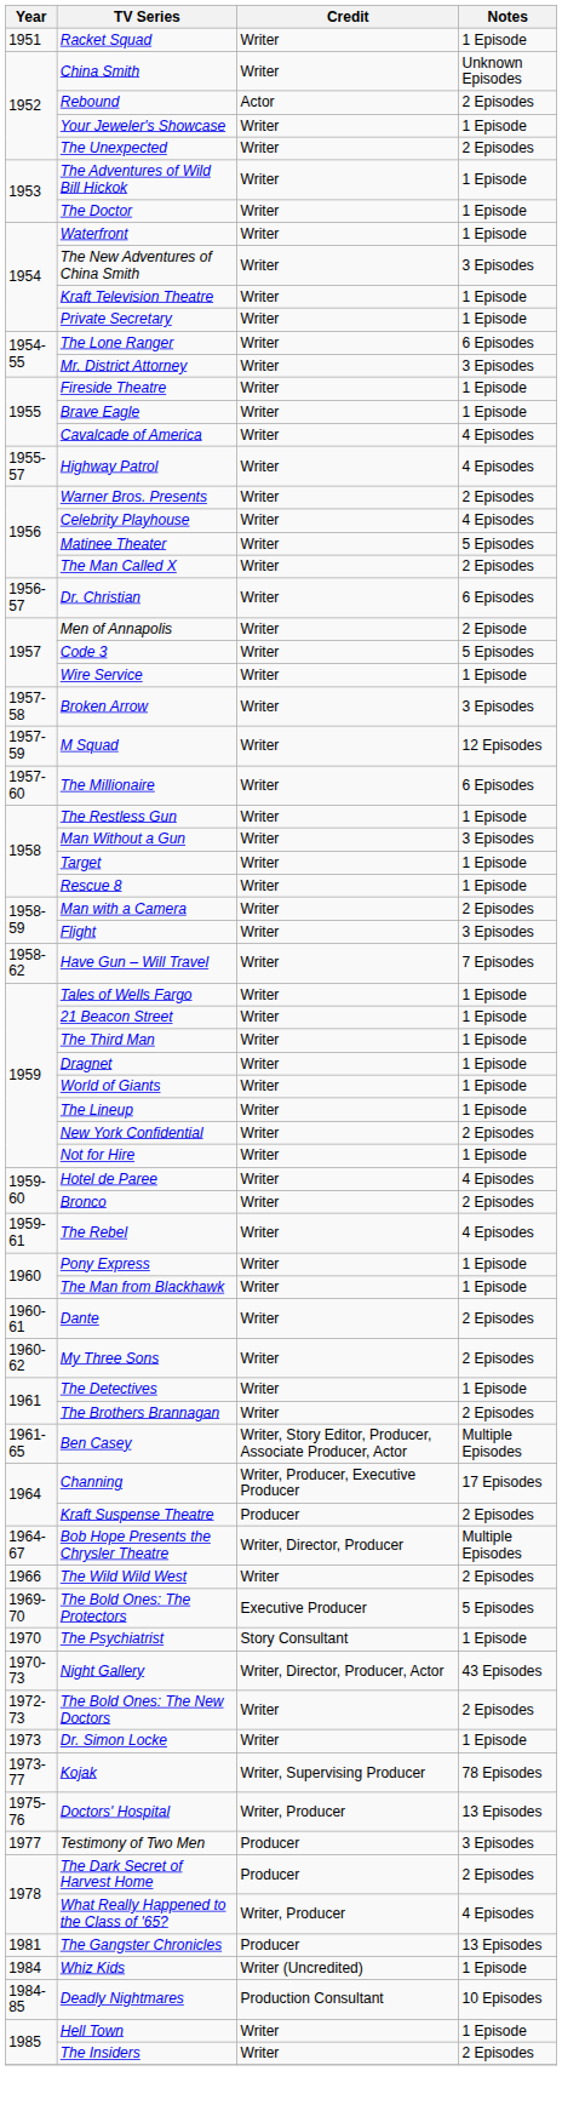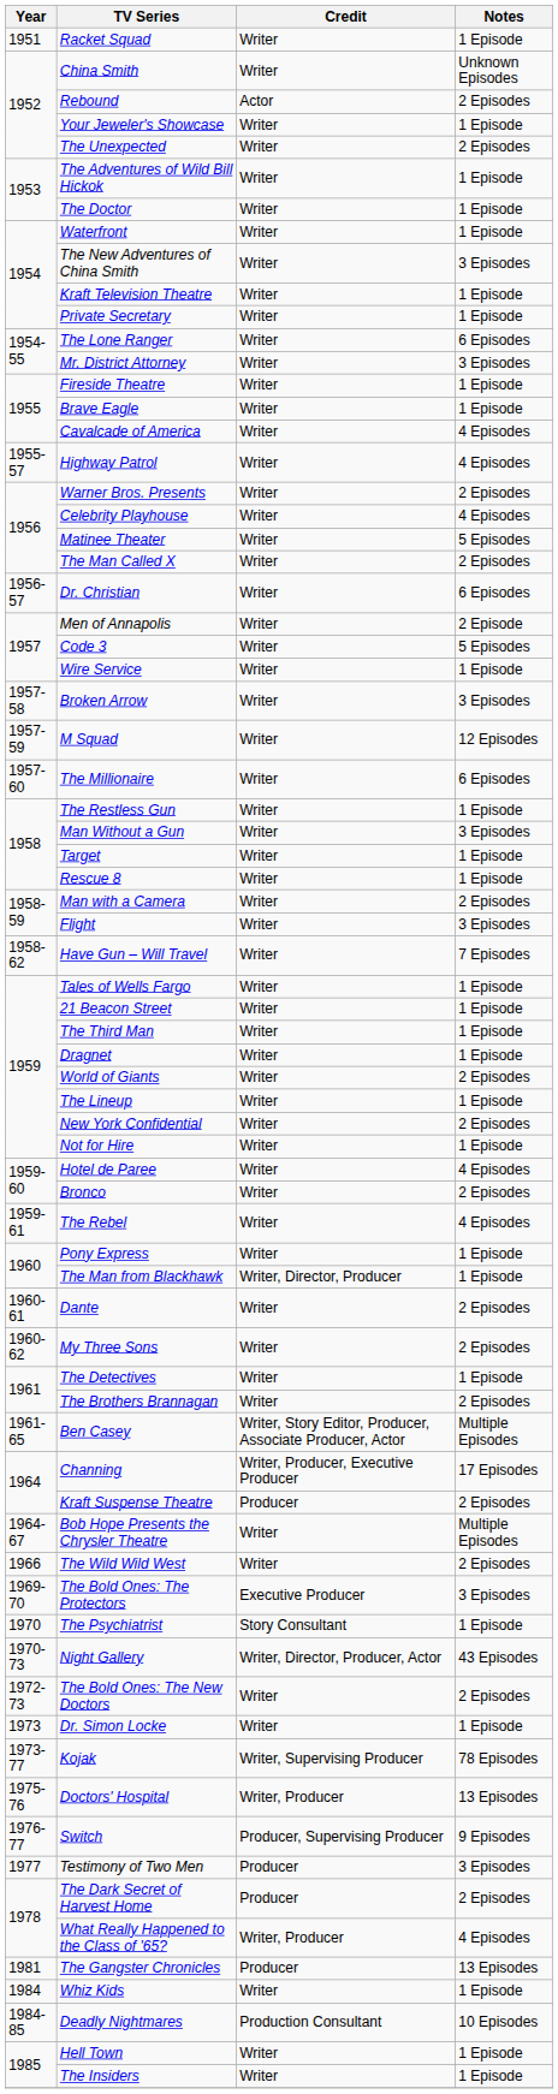 <table class="wikitable">
 <tr>
 <th>Year</th>
 <th>TV Series</th>
 <th>Credit</th>
 <th>Notes</th>
 </tr>
 <tr>
 <td>1951</td>
 <td><em><a href='#'>Racket Squad</a></em></td>
 <td>Writer</td>
 <td>1 Episode</td>
 </tr>
 <tr>
 <td rowspan=4>1952</td>
 <td><em><a href='#'>China Smith</a></em></td>
 <td>Writer</td>
 <td>Unknown Episodes</td>
 </tr>
 <tr>
 <td><em><a href='#'>Rebound</a></em></td>
 <td>Actor</td>
 <td>2 Episodes</td>
 </tr>
 <tr>
 <td><em><a href='#'>Your Jeweler's Showcase</a></em></td>
 <td>Writer</td>
 <td>1 Episode</td>
 </tr>
 <tr>
 <td><em><a href='#'>The Unexpected</a></em></td>
 <td>Writer</td>
 <td>2 Episodes</td>
 </tr>
 <tr>
 <td rowspan=2>1953</td>
 <td><em><a href='#'>The Adventures of Wild Bill Hickok</a></em></td>
 <td>Writer</td>
 <td>1 Episode</td>
 </tr>
 <tr>
 <td><em><a href='#'>The Doctor</a></em></td>
 <td>Writer</td>
 <td>1 Episode</td>
 </tr>
 <tr>
 <td rowspan=4>1954</td>
 <td><em><a href='#'>Waterfront</a></em></td>
 <td>Writer</td>
 <td>1 Episode</td>
 </tr>
 <tr>
 <td><em>The New Adventures of China Smith</em></td>
 <td>Writer</td>
 <td>3 Episodes</td>
 </tr>
 <tr>
 <td><em><a href='#'>Kraft Television Theatre</a></em></td>
 <td>Writer</td>
 <td>1 Episode</td>
 </tr>
 <tr>
 <td><em><a href='#'>Private Secretary</a></em></td>
 <td>Writer</td>
 <td>1 Episode</td>
 </tr>
 <tr>
 <td rowspan=2>1954-55</td>
 <td><em><a href='#'>The Lone Ranger</a></em></td>
 <td>Writer</td>
 <td>6 Episodes</td>
 </tr>
 <tr>
 <td><em><a href='#'>Mr. District Attorney</a></em></td>
 <td>Writer</td>
 <td>3 Episodes</td>
 </tr>
 <tr>
 <td rowspan=3>1955</td>
 <td><em><a href='#'>Fireside Theatre</a></em></td>
 <td>Writer</td>
 <td>1 Episode</td>
 </tr>
 <tr>
 <td><em><a href='#'>Brave Eagle</a></em></td>
 <td>Writer</td>
 <td>1 Episode</td>
 </tr>
 <tr>
 <td><em><a href='#'>Cavalcade of America</a></em></td>
 <td>Writer</td>
 <td>4 Episodes</td>
 </tr>
 <tr>
 <td>1955-57</td>
 <td><em><a href='#'>Highway Patrol</a></em></td>
 <td>Writer</td>
 <td>4 Episodes</td>
 </tr>
 <tr>
 <td rowspan=4>1956</td>
 <td><em><a href='#'>Warner Bros. Presents</a></em></td>
 <td>Writer</td>
 <td>2 Episodes</td>
 </tr>
 <tr>
 <td><em><a href='#'>Celebrity Playhouse</a></em></td>
 <td>Writer</td>
 <td>4 Episodes</td>
 </tr>
 <tr>
 <td><em><a href='#'>Matinee Theater</a></em></td>
 <td>Writer</td>
 <td>5 Episodes</td>
 </tr>
 <tr>
 <td><em><a href='#'>The Man Called X</a></em></td>
 <td>Writer</td>
 <td>2 Episodes</td>
 </tr>
 <tr>
 <td>1956-57</td>
 <td><em><a href='#'>Dr. Christian</a></em></td>
 <td>Writer</td>
 <td>6 Episodes</td>
 </tr>
 <tr>
 <td rowspan=3>1957</td>
 <td><em>Men of Annapolis</em></td>
 <td>Writer</td>
 <td>2 Episode</td>
 </tr>
 <tr>
 <td><em><a href='#'>Code 3</a></em></td>
 <td>Writer</td>
 <td>5 Episodes</td>
 </tr>
 <tr>
 <td><em><a href='#'>Wire Service</a></em></td>
 <td>Writer</td>
 <td>1 Episode</td>
 </tr>
 <tr>
 <td>1957-58</td>
 <td><em><a href='#'>Broken Arrow</a></em></td>
 <td>Writer</td>
 <td>3 Episodes</td>
 </tr>
 <tr>
 <td>1957-59</td>
 <td><em><a href='#'>M Squad</a></em></td>
 <td>Writer</td>
 <td>12 Episodes</td>
 </tr>
 <tr>
 <td>1957-60</td>
 <td><em><a href='#'>The Millionaire</a></em></td>
 <td>Writer</td>
 <td>6 Episodes</td>
 </tr>
 <tr>
 <td rowspan=4>1958</td>
 <td><em><a href='#'>The Restless Gun</a></em></td>
 <td>Writer</td>
 <td>1 Episode</td>
 </tr>
 <tr>
 <td><em><a href='#'>Man Without a Gun</a></em></td>
 <td>Writer</td>
 <td>3 Episodes</td>
 </tr>
 <tr>
 <td><em><a href='#'>Target</a></em></td>
 <td>Writer</td>
 <td>1 Episode</td>
 </tr>
 <tr>
 <td><em><a href='#'>Rescue 8</a></em></td>
 <td>Writer</td>
 <td>1 Episode</td>
 </tr>
 <tr>
 <td rowspan=2>1958-59</td>
 <td><em><a href='#'>Man with a Camera</a></em></td>
 <td>Writer</td>
 <td>2 Episodes</td>
 </tr>
 <tr>
 <td><em><a href='#'>Flight</a></em></td>
 <td>Writer</td>
 <td>3 Episodes</td>
 </tr>
 <tr>
 <td>1958-62</td>
 <td><em><a href='#'>Have Gun – Will Travel</a></em></td>
 <td>Writer</td>
 <td>7 Episodes</td>
 </tr>
 <tr>
 <td rowspan=8>1959</td>
 <td><em><a href='#'>Tales of Wells Fargo</a></em></td>
 <td>Writer</td>
 <td>1 Episode</td>
 </tr>
 <tr>
 <td><em><a href='#'>21 Beacon Street</a></em></td>
 <td>Writer</td>
 <td>1 Episode</td>
 </tr>
 <tr>
 <td><em><a href='#'>The Third Man</a></em></td>
 <td>Writer</td>
 <td>1 Episode</td>
 </tr>
 <tr>
 <td><em><a href='#'>Dragnet</a></em></td>
 <td>Writer</td>
 <td>1 Episode</td>
 </tr>
 <tr>
 <td><em><a href='#'>World of Giants</a></em></td>
 <td>Writer</td>
-<td>1 Episode</td>
+<td>2 Episodes</td>
 </tr>
 <tr>
 <td><em><a href='#'>The Lineup</a></em></td>
 <td>Writer</td>
 <td>1 Episode</td>
 </tr>
 <tr>
 <td><em><a href='#'>New York Confidential</a></em></td>
 <td>Writer</td>
 <td>2 Episodes</td>
 </tr>
 <tr>
 <td><em><a href='#'>Not for Hire</a></em></td>
 <td>Writer</td>
 <td>1 Episode</td>
 </tr>
 <tr>
 <td rowspan=2>1959-60</td>
 <td><em><a href='#'>Hotel de Paree</a></em></td>
 <td>Writer</td>
 <td>4 Episodes</td>
 </tr>
 <tr>
 <td><em><a href='#'>Bronco</a></em></td>
 <td>Writer</td>
 <td>2 Episodes</td>
 </tr>
 <tr>
 <td>1959-61</td>
 <td><em><a href='#'>The Rebel</a></em></td>
 <td>Writer</td>
 <td>4 Episodes</td>
 </tr>
 <tr>
 <td rowspan=2>1960</td>
 <td><em><a href='#'>Pony Express</a></em></td>
 <td>Writer</td>
 <td>1 Episode</td>
 </tr>
 <tr>
 <td><em><a href='#'>The Man from Blackhawk</a></em></td>
-<td>Writer</td>
+<td>Writer, Director, Producer</td>
 <td>1 Episode</td>
 </tr>
 <tr>
 <td>1960-61</td>
 <td><em><a href='#'>Dante</a></em></td>
 <td>Writer</td>
 <td>2 Episodes</td>
 </tr>
 <tr>
 <td>1960-62</td>
 <td><em><a href='#'>My Three Sons</a></em></td>
 <td>Writer</td>
 <td>2 Episodes</td>
 </tr>
 <tr>
 <td rowspan=2>1961</td>
 <td><em><a href='#'>The Detectives</a></em></td>
 <td>Writer</td>
 <td>1 Episode</td>
 </tr>
 <tr>
 <td><em><a href='#'>The Brothers Brannagan</a></em></td>
 <td>Writer</td>
 <td>2 Episodes</td>
 </tr>
 <tr>
 <td>1961-65</td>
 <td><em><a href='#'>Ben Casey</a></em></td>
 <td>Writer, Story Editor, Producer, Associate Producer, Actor</td>
 <td>Multiple Episodes</td>
 </tr>
 <tr>
 <td rowspan=2>1964</td>
 <td><em><a href='#'>Channing</a></em></td>
 <td>Writer, Producer, Executive Producer</td>
 <td>17 Episodes</td>
 </tr>
 <tr>
 <td><em><a href='#'>Kraft Suspense Theatre</a></em></td>
 <td>Producer</td>
 <td>2 Episodes</td>
 </tr>
 <tr>
 <td>1964-67</td>
 <td><em><a href='#'>Bob Hope Presents the Chrysler Theatre</a></em></td>
-<td>Writer, Director, Producer</td>
+<td>Writer</td>
 <td>Multiple Episodes</td>
 </tr>
 <tr>
 <td>1966</td>
 <td><em><a href='#'>The Wild Wild West</a></em></td>
 <td>Writer</td>
 <td>2 Episodes</td>
 </tr>
 <tr>
 <td>1969-70</td>
 <td><em><a href='#'>The Bold Ones: The Protectors</a></em></td>
 <td>Executive Producer</td>
-<td>5 Episodes</td>
+<td>3 Episodes</td>
 </tr>
 <tr>
 <td>1970</td>
 <td><em><a href='#'>The Psychiatrist</a></em></td>
 <td>Story Consultant</td>
 <td>1 Episode</td>
 </tr>
 <tr>
 <td>1970-73</td>
 <td><em><a href='#'>Night Gallery</a></em></td>
 <td>Writer, Director, Producer, Actor</td>
 <td>43 Episodes</td>
 </tr>
 <tr>
 <td>1972-73</td>
 <td><em><a href='#'>The Bold Ones: The New Doctors</a></em></td>
 <td>Writer</td>
 <td>2 Episodes</td>
 </tr>
 <tr>
 <td>1973</td>
 <td><em><a href='#'>Dr. Simon Locke</a></em></td>
 <td>Writer</td>
 <td>1 Episode</td>
 </tr>
 <tr>
 <td>1973-77</td>
 <td><em><a href='#'>Kojak</a></em></td>
 <td>Writer, Supervising Producer</td>
 <td>78 Episodes</td>
 </tr>
 <tr>
 <td>1975-76</td>
 <td><em><a href='#'>Doctors' Hospital</a></em></td>
 <td>Writer, Producer</td>
 <td>13 Episodes</td>
 </tr>
 <tr>
+<td>1976-77</td>
+<td><em><a href='#'>Switch</a></em></td>
+<td>Producer, Supervising Producer</td>
+<td>9 Episodes</td>
+</tr>
+<tr>
 <td>1977</td>
 <td><em>Testimony of Two Men </em></td>
 <td>Producer</td>
 <td>3 Episodes</td>
 </tr>
 <tr>
 <td rowspan=2>1978</td>
 <td><em><a href='#'>The Dark Secret of Harvest Home</a></em></td>
 <td>Producer</td>
 <td>2 Episodes</td>
 </tr>
 <tr>
 <td><em><a href='#'>What Really Happened to the Class of '65?</a></em></td>
 <td>Writer, Producer</td>
 <td>4 Episodes</td>
 </tr>
 <tr>
 <td>1981</td>
 <td><em><a href='#'>The Gangster Chronicles</a></em></td>
 <td>Producer</td>
 <td>13 Episodes</td>
 </tr>
 <tr>
 <td>1984</td>
 <td><em><a href='#'>Whiz Kids</a></em></td>
-<td>Writer (Uncredited)</td>
+<td>Writer</td>
 <td>1 Episode</td>
 </tr>
 <tr>
 <td>1984-85</td>
 <td><em><a href='#'>Deadly Nightmares</a></em></td>
 <td>Production Consultant</td>
 <td>10 Episodes</td>
 </tr>
 <tr>
 <td rowspan=2>1985</td>
 <td><em><a href='#'>Hell Town</a></em></td>
 <td>Writer</td>
 <td>1 Episode</td>
 </tr>
 <tr>
 <td><em><a href='#'>The Insiders</a></em></td>
 <td>Writer</td>
-<td>2 Episodes</td>
+<td>1 Episode</td>
 </tr>
 <tr>
 </tr>
 </table>
